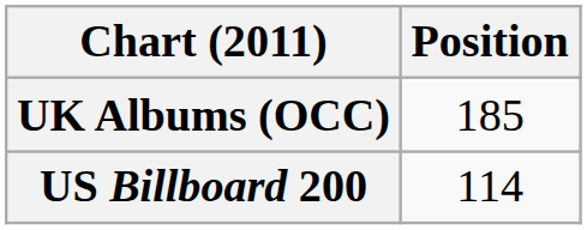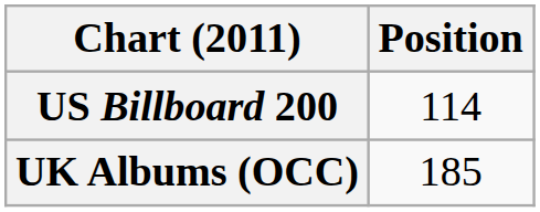 <table class="wikitable sortable plainrowheaders" style="text-align:center">
 <tr>
 <th scope="col">Chart (2011)</th>
 <th scope="col">Position</th>
 </tr>
 <tr>
+<th scope="row">US <em>Billboard</em> 200</th>
+<td>114</td>
+</tr>
+<tr>
 <th scope="row">UK Albums (OCC)</th>
 <td>185</td>
 </tr>
-<tr>
-<th scope="row">US <em>Billboard</em> 200</th>
-<td>114</td>
-</tr>
 </table>
